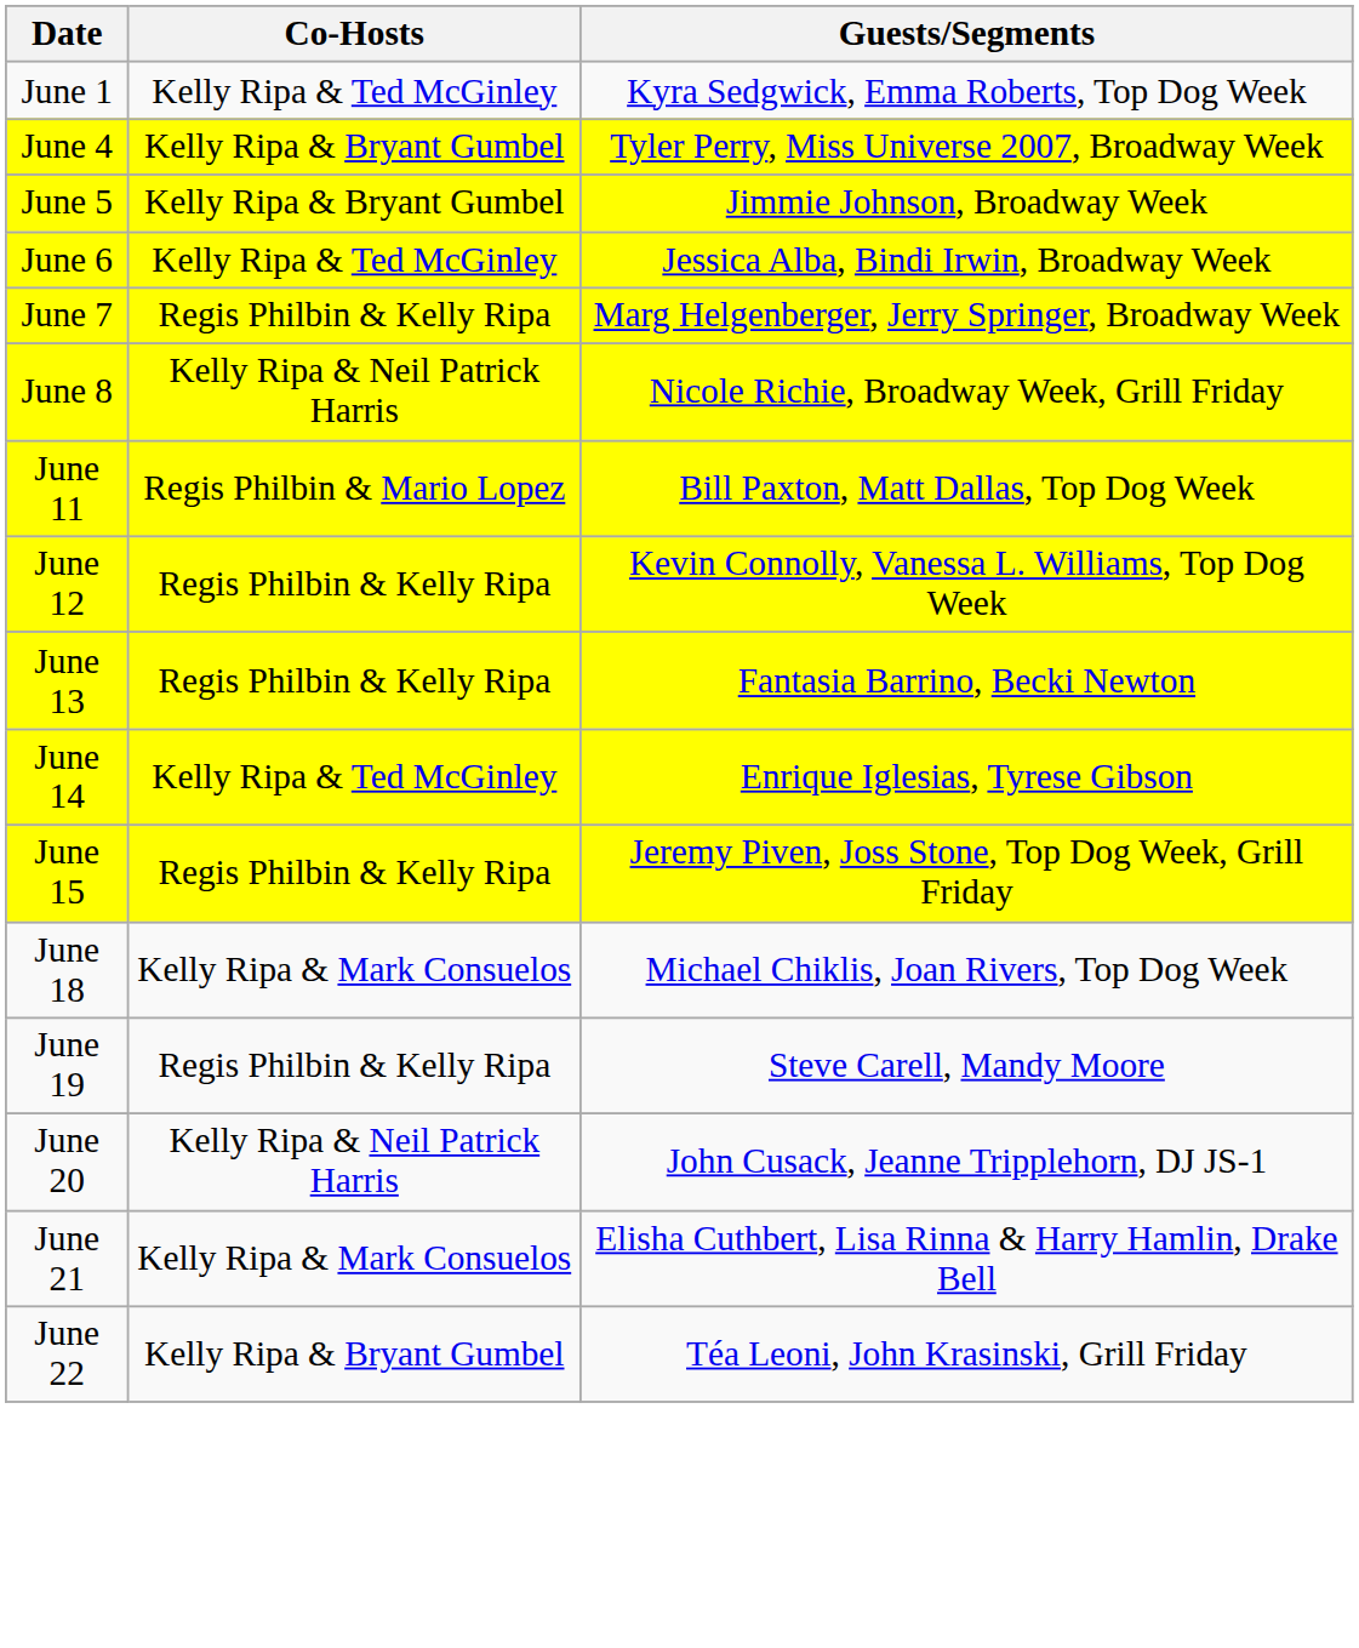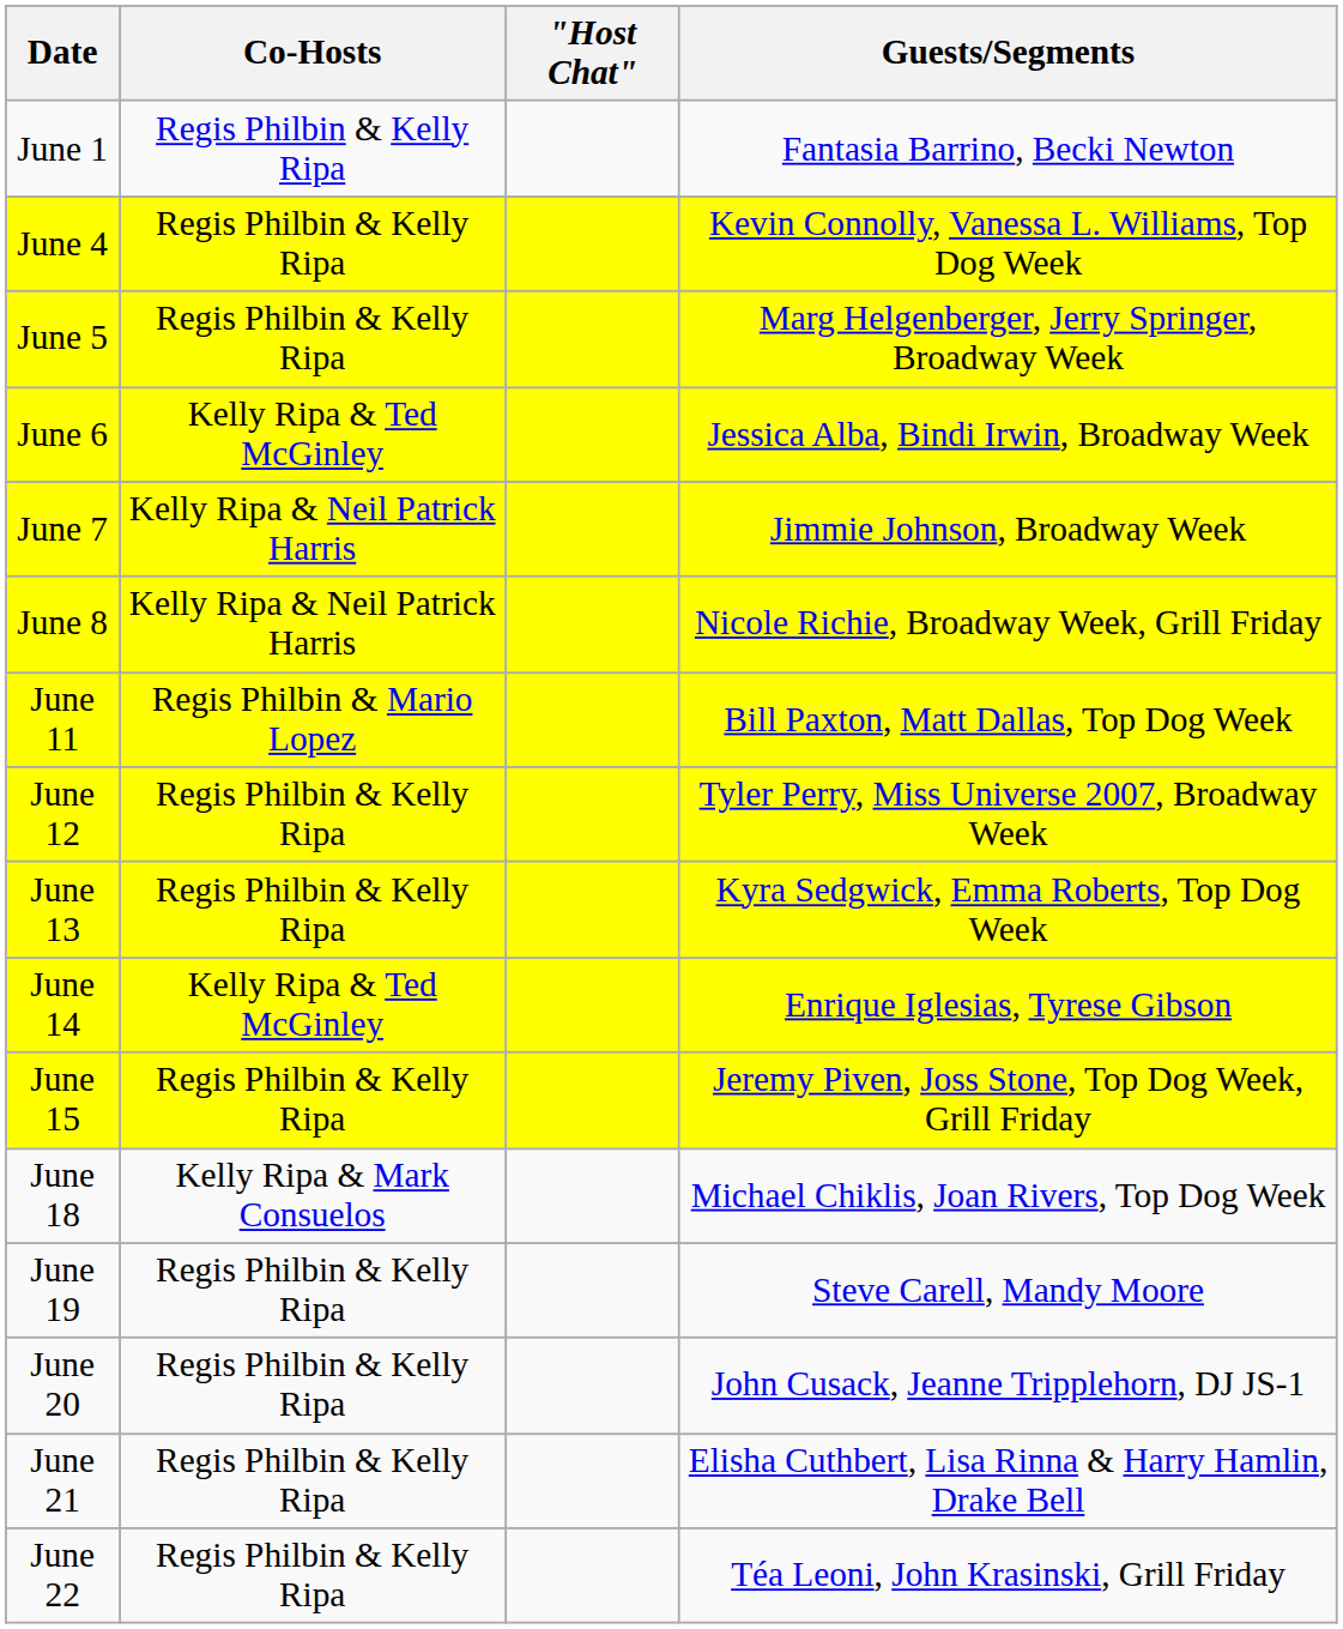 <table class="wikitable sortable" border="1" style="text-align:center">
 <tr>
 <th>Date</th>
 <th>Co-Hosts</th>
+<th><em>"Host Chat"</em></th>
 <th>Guests/Segments</th>
 </tr>
 <tr>
 <td>June 1</td>
-<td>Kelly Ripa & <a href='#'>Ted McGinley</a></td>
-<td><a href='#'>Kyra Sedgwick</a>, <a href='#'>Emma Roberts</a>, Top Dog Week</td>
+<td><a href='#'>Regis Philbin</a> & <a href='#'>Kelly Ripa</a></td>
+<td></td>
+<td><a href='#'>Fantasia Barrino</a>, <a href='#'>Becki Newton</a></td>
 </tr>
 <tr bgcolor=yellow>
 <td>June 4</td>
-<td>Kelly Ripa & <a href='#'>Bryant Gumbel</a></td>
-<td><a href='#'>Tyler Perry</a>, <a href='#'>Miss Universe 2007</a>, Broadway Week</td>
+<td>Regis Philbin & Kelly Ripa</td>
+<td></td>
+<td><a href='#'>Kevin Connolly</a>, <a href='#'>Vanessa L. Williams</a>, Top Dog Week</td>
 </tr>
 <tr bgcolor=yellow>
 <td>June 5</td>
-<td>Kelly Ripa & Bryant Gumbel</td>
-<td><a href='#'>Jimmie Johnson</a>, Broadway Week</td>
+<td>Regis Philbin & Kelly Ripa</td>
+<td></td>
+<td><a href='#'>Marg Helgenberger</a>, <a href='#'>Jerry Springer</a>, Broadway Week</td>
 </tr>
 <tr bgcolor=yellow>
 <td>June 6</td>
 <td>Kelly Ripa & <a href='#'>Ted McGinley</a></td>
+<td></td>
 <td><a href='#'>Jessica Alba</a>, <a href='#'>Bindi Irwin</a>, Broadway Week</td>
 </tr>
 <tr bgcolor=yellow>
 <td>June 7</td>
-<td>Regis Philbin & Kelly Ripa</td>
-<td><a href='#'>Marg Helgenberger</a>, <a href='#'>Jerry Springer</a>, Broadway Week</td>
+<td>Kelly Ripa & <a href='#'>Neil Patrick Harris</a></td>
+<td></td>
+<td><a href='#'>Jimmie Johnson</a>, Broadway Week</td>
 </tr>
 <tr bgcolor=yellow>
 <td>June 8</td>
 <td>Kelly Ripa & Neil Patrick Harris</td>
+<td></td>
 <td><a href='#'>Nicole Richie</a>, Broadway Week, Grill Friday</td>
 </tr>
 <tr bgcolor=yellow>
 <td>June 11</td>
 <td>Regis Philbin & <a href='#'>Mario Lopez</a></td>
+<td></td>
 <td><a href='#'>Bill Paxton</a>, <a href='#'>Matt Dallas</a>, Top Dog Week</td>
 </tr>
 <tr bgcolor=yellow>
 <td>June 12</td>
 <td>Regis Philbin & Kelly Ripa</td>
-<td><a href='#'>Kevin Connolly</a>, <a href='#'>Vanessa L. Williams</a>, Top Dog Week</td>
+<td></td>
+<td><a href='#'>Tyler Perry</a>, <a href='#'>Miss Universe 2007</a>, Broadway Week</td>
 </tr>
 <tr bgcolor=yellow>
 <td>June 13</td>
 <td>Regis Philbin & Kelly Ripa</td>
-<td><a href='#'>Fantasia Barrino</a>, <a href='#'>Becki Newton</a></td>
+<td></td>
+<td><a href='#'>Kyra Sedgwick</a>, <a href='#'>Emma Roberts</a>, Top Dog Week</td>
 </tr>
 <tr bgcolor=yellow>
 <td>June 14</td>
 <td>Kelly Ripa & <a href='#'>Ted McGinley</a></td>
+<td></td>
 <td><a href='#'>Enrique Iglesias</a>, <a href='#'>Tyrese Gibson</a></td>
 </tr>
 <tr bgcolor=yellow>
 <td>June 15</td>
 <td>Regis Philbin & Kelly Ripa</td>
+<td></td>
 <td><a href='#'>Jeremy Piven</a>, <a href='#'>Joss Stone</a>, Top Dog Week, Grill Friday</td>
 </tr>
 <tr>
 <td>June 18</td>
 <td>Kelly Ripa & <a href='#'>Mark Consuelos</a></td>
+<td></td>
 <td><a href='#'>Michael Chiklis</a>, <a href='#'>Joan Rivers</a>, Top Dog Week</td>
 </tr>
 <tr>
 <td>June 19</td>
 <td>Regis Philbin & Kelly Ripa</td>
+<td></td>
 <td><a href='#'>Steve Carell</a>, <a href='#'>Mandy Moore</a></td>
 </tr>
 <tr>
 <td>June 20</td>
-<td>Kelly Ripa & <a href='#'>Neil Patrick Harris</a></td>
+<td>Regis Philbin & Kelly Ripa</td>
+<td></td>
 <td><a href='#'>John Cusack</a>, <a href='#'>Jeanne Tripplehorn</a>, DJ JS-1</td>
 </tr>
 <tr>
 <td>June 21</td>
-<td>Kelly Ripa & <a href='#'>Mark Consuelos</a></td>
+<td>Regis Philbin & Kelly Ripa</td>
+<td></td>
 <td><a href='#'>Elisha Cuthbert</a>, <a href='#'>Lisa Rinna</a> & <a href='#'>Harry Hamlin</a>, <a href='#'>Drake Bell</a></td>
 </tr>
 <tr>
 <td>June 22</td>
-<td>Kelly Ripa & <a href='#'>Bryant Gumbel</a></td>
+<td>Regis Philbin & Kelly Ripa</td>
+<td></td>
 <td><a href='#'>Téa Leoni</a>, <a href='#'>John Krasinski</a>, Grill Friday</td>
 </tr>
 </table>
